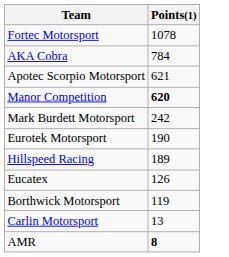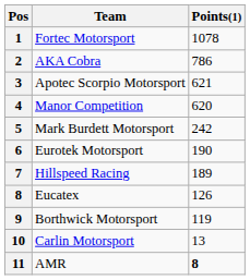 <table class="wikitable" style="font-size: 85%;">
 <tr>
+<th>Pos</th>
 <th>Team</th>
 <th>Points<small>(1)</small></th>
 </tr>
 <tr>
+<th>1</th>
 <td><a href='#'>Fortec Motorsport</a></td>
 <td>1078</td>
 </tr>
 <tr>
+<th>2</th>
 <td><a href='#'>AKA Cobra</a></td>
-<td>784</td>
+<td>786</td>
 </tr>
 <tr>
+<th>3</th>
 <td>Apotec Scorpio Motorsport</td>
 <td>621</td>
 </tr>
 <tr>
+<th>4</th>
 <td><a href='#'>Manor Competition</a></td>
-<td><strong>620</strong></td>
+<td>620</td>
 </tr>
 <tr>
+<th>5</th>
 <td>Mark Burdett Motorsport</td>
 <td>242</td>
 </tr>
 <tr>
+<th>6</th>
 <td>Eurotek Motorsport</td>
 <td>190</td>
 </tr>
 <tr>
+<th>7</th>
 <td><a href='#'>Hillspeed Racing</a></td>
 <td>189</td>
 </tr>
 <tr>
+<th>8</th>
 <td>Eucatex</td>
 <td>126</td>
 </tr>
 <tr>
+<th>9</th>
 <td>Borthwick Motorsport</td>
 <td>119</td>
 </tr>
 <tr>
+<th>10</th>
 <td><a href='#'>Carlin Motorsport</a></td>
 <td>13</td>
 </tr>
 <tr>
+<th>11</th>
 <td>AMR</td>
 <td><strong>8</strong></td>
 </tr>
 </table>
